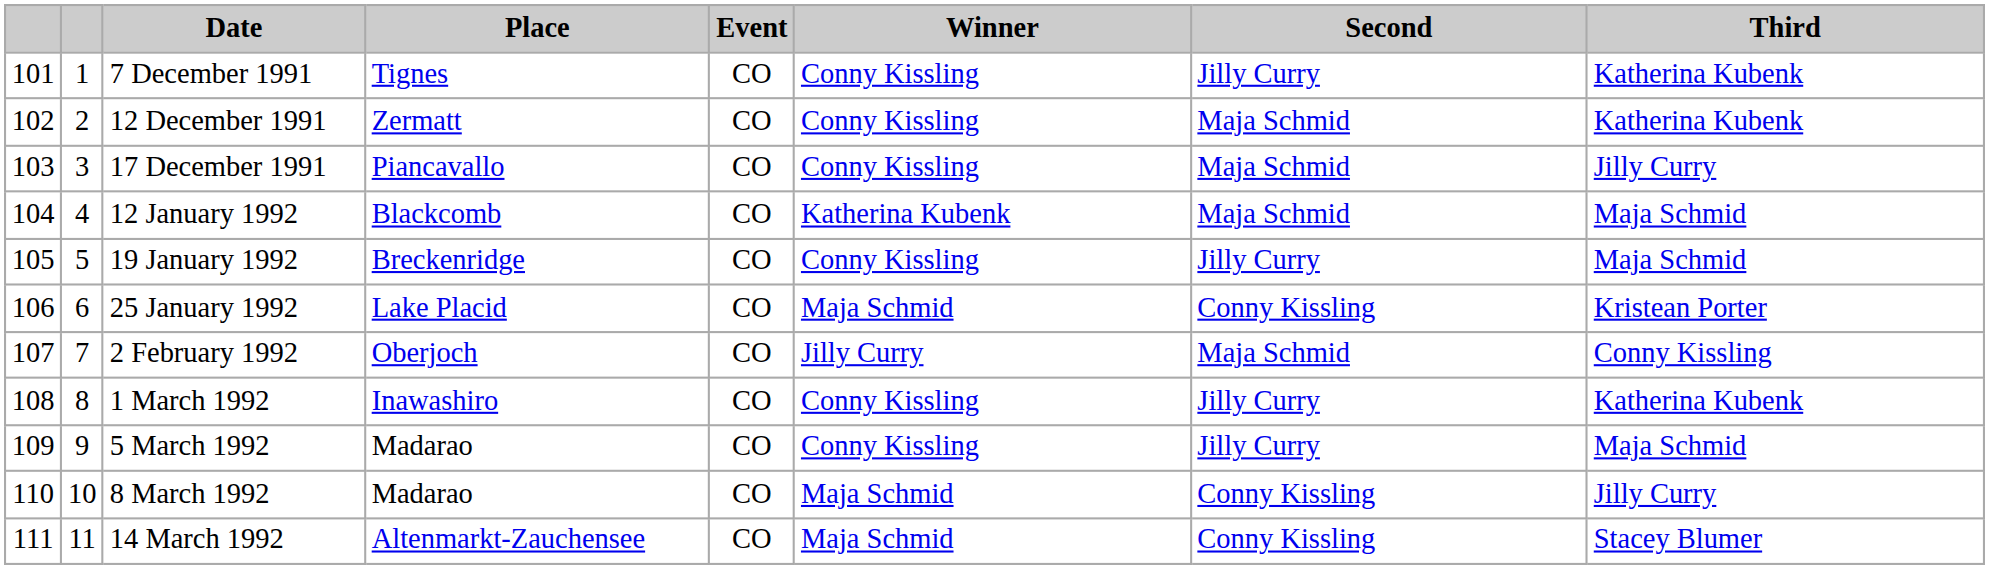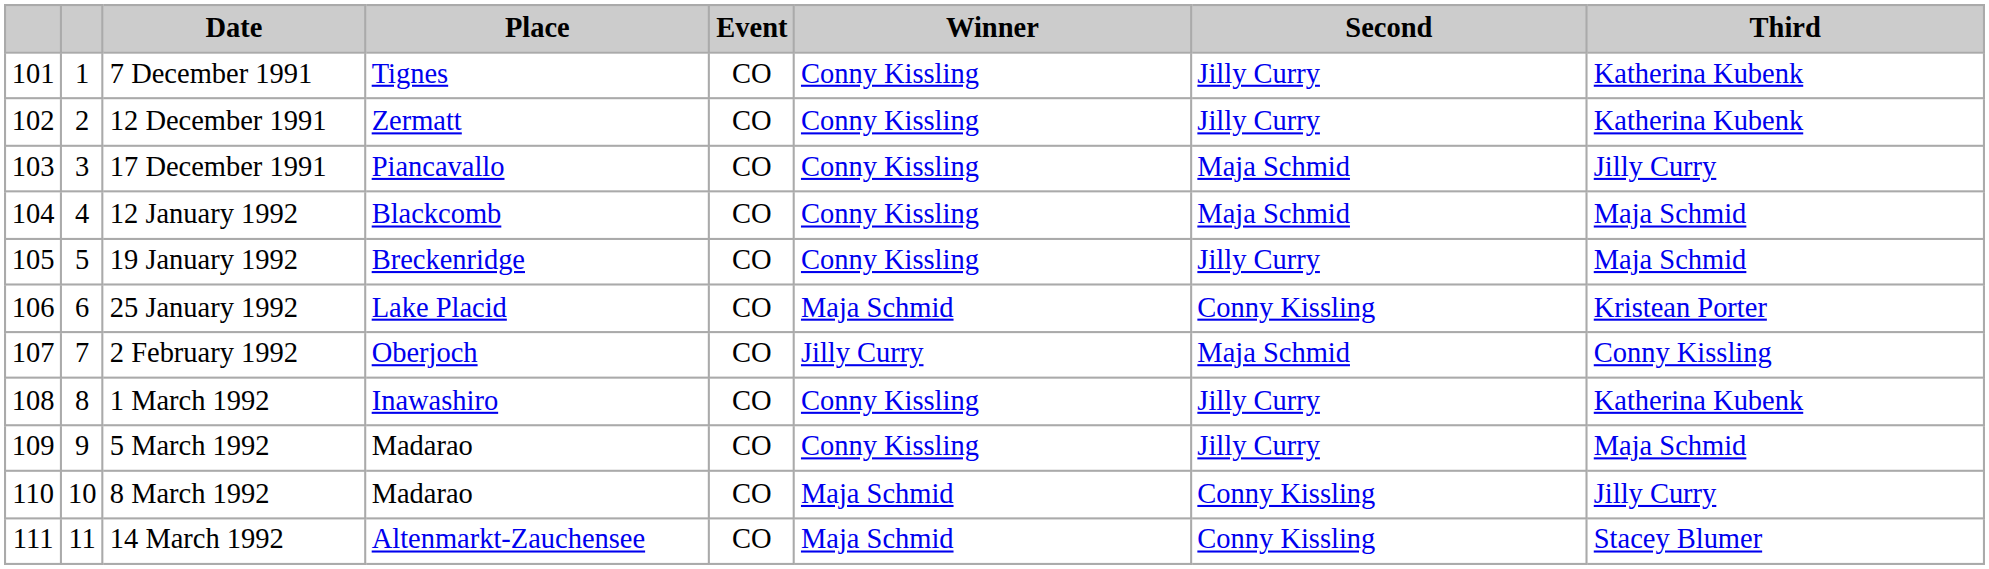 <table class="wikitable plainrowheaders" style="background:#fff; font-size:86%; line-height:16px; border:grey solid 1px; border-collapse:collapse;">
 <tr style="background:#ccc; text-align:center;">
 <th scope="col" style="background:#ccc; width=20 px;"></th>
 <th scope="col" style="background:#ccc; width=30 px;"></th>
 <th scope="col" style="background:#ccc; width:120px;">Date</th>
 <th scope="col" style="background:#ccc; width:160px;">Place</th>
 <th scope="col" style="background:#ccc; width:15px;">Event</th>
 <th scope="col" style="background:#ccc; width:185px;">Winner</th>
 <th scope="col" style="background:#ccc; width:185px;">Second</th>
 <th scope="col" style="background:#ccc; width:185px;">Third</th>
 </tr>
 <tr>
 <td align=center>101</td>
 <td align=center>1</td>
 <td>7 December 1991</td>
 <td> <a href='#'>Tignes</a></td>
 <td align=center>CO</td>
 <td> <a href='#'>Conny Kissling</a></td>
 <td> <a href='#'>Jilly Curry</a></td>
 <td> <a href='#'>Katherina Kubenk</a></td>
 </tr>
 <tr>
 <td align=center>102</td>
 <td align=center>2</td>
 <td>12 December 1991</td>
 <td> <a href='#'>Zermatt</a></td>
 <td align=center>CO</td>
 <td> <a href='#'>Conny Kissling</a></td>
-<td> <a href='#'>Maja Schmid</a></td>
+<td> <a href='#'>Jilly Curry</a></td>
 <td> <a href='#'>Katherina Kubenk</a></td>
 </tr>
 <tr>
 <td align=center>103</td>
 <td align=center>3</td>
 <td>17 December 1991</td>
 <td> <a href='#'>Piancavallo</a></td>
 <td align=center>CO</td>
 <td> <a href='#'>Conny Kissling</a></td>
 <td> <a href='#'>Maja Schmid</a></td>
 <td> <a href='#'>Jilly Curry</a></td>
 </tr>
 <tr>
 <td align=center>104</td>
 <td align=center>4</td>
 <td>12 January 1992</td>
 <td> <a href='#'>Blackcomb</a></td>
 <td align=center>CO</td>
-<td> <a href='#'>Katherina Kubenk</a></td>
+<td> <a href='#'>Conny Kissling</a></td>
 <td> <a href='#'>Maja Schmid</a></td>
 <td> <a href='#'>Maja Schmid</a></td>
 </tr>
 <tr>
 <td align=center>105</td>
 <td align=center>5</td>
 <td>19 January 1992</td>
 <td> <a href='#'>Breckenridge</a></td>
 <td align=center>CO</td>
 <td> <a href='#'>Conny Kissling</a></td>
 <td> <a href='#'>Jilly Curry</a></td>
 <td> <a href='#'>Maja Schmid</a></td>
 </tr>
 <tr>
 <td align=center>106</td>
 <td align=center>6</td>
 <td>25 January 1992</td>
 <td> <a href='#'>Lake Placid</a></td>
 <td align=center>CO</td>
 <td> <a href='#'>Maja Schmid</a></td>
 <td> <a href='#'>Conny Kissling</a></td>
 <td> <a href='#'>Kristean Porter</a></td>
 </tr>
 <tr>
 <td align=center>107</td>
 <td align=center>7</td>
 <td>2 February 1992</td>
 <td> <a href='#'>Oberjoch</a></td>
 <td align=center>CO</td>
 <td> <a href='#'>Jilly Curry</a></td>
 <td> <a href='#'>Maja Schmid</a></td>
 <td> <a href='#'>Conny Kissling</a></td>
 </tr>
 <tr>
 <td align=center>108</td>
 <td align=center>8</td>
 <td>1 March 1992</td>
 <td> <a href='#'>Inawashiro</a></td>
 <td align=center>CO</td>
 <td> <a href='#'>Conny Kissling</a></td>
 <td> <a href='#'>Jilly Curry</a></td>
 <td> <a href='#'>Katherina Kubenk</a></td>
 </tr>
 <tr>
 <td align=center>109</td>
 <td align=center>9</td>
 <td>5 March 1992</td>
 <td> Madarao</td>
 <td align=center>CO</td>
 <td> <a href='#'>Conny Kissling</a></td>
 <td> <a href='#'>Jilly Curry</a></td>
 <td> <a href='#'>Maja Schmid</a></td>
 </tr>
 <tr>
 <td align=center>110</td>
 <td align=center>10</td>
 <td>8 March 1992</td>
 <td> Madarao</td>
 <td align=center>CO</td>
 <td> <a href='#'>Maja Schmid</a></td>
 <td> <a href='#'>Conny Kissling</a></td>
 <td> <a href='#'>Jilly Curry</a></td>
 </tr>
 <tr>
 <td align=center>111</td>
 <td align=center>11</td>
 <td>14 March 1992</td>
 <td> <a href='#'>Altenmarkt-Zauchensee</a></td>
 <td align=center>CO</td>
 <td> <a href='#'>Maja Schmid</a></td>
 <td> <a href='#'>Conny Kissling</a></td>
 <td> <a href='#'>Stacey Blumer</a></td>
 </tr>
 </table>
